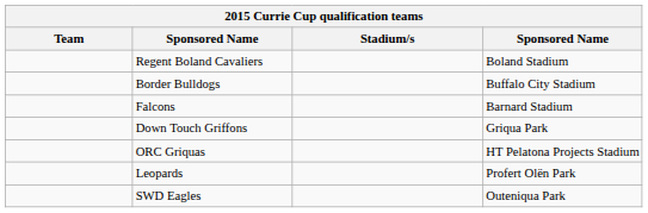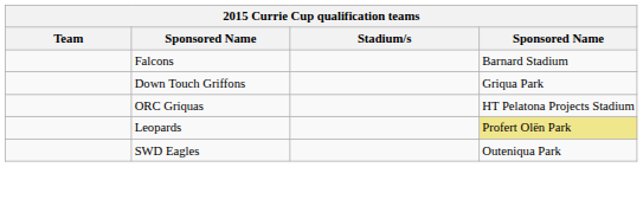 <table class="wikitable" style="line-height:130%; font-size:90%;">
 <tr>
 <th colspan=4>2015 Currie Cup qualification teams</th>
 </tr>
 <tr>
 <th width="20%">Team</th>
 <th width="25%">Sponsored Name</th>
 <th width="30%">Stadium/s</th>
 <th width="25%">Sponsored Name</th>
-</tr>
-<tr>
-<td></td>
-<td>Regent Boland Cavaliers</td>
-<td></td>
-<td>Boland Stadium</td>
-</tr>
-<tr>
-<td></td>
-<td>Border Bulldogs</td>
-<td></td>
-<td>Buffalo City Stadium</td>
 </tr>
 <tr>
 <td></td>
 <td>Falcons</td>
 <td></td>
 <td>Barnard Stadium</td>
 </tr>
 <tr>
 <td></td>
 <td>Down Touch Griffons</td>
 <td></td>
 <td>Griqua Park</td>
 </tr>
 <tr>
 <td></td>
 <td>ORC Griquas</td>
 <td></td>
 <td>HT Pelatona Projects Stadium</td>
 </tr>
 <tr>
 <td></td>
 <td>Leopards</td>
 <td></td>
-<td>Profert Olën Park</td>
+<td style="background: khaki;">Profert Olën Park</td>
 </tr>
 <tr>
 <td></td>
 <td>SWD Eagles</td>
 <td></td>
 <td>Outeniqua Park</td>
 </tr>
 </table>
